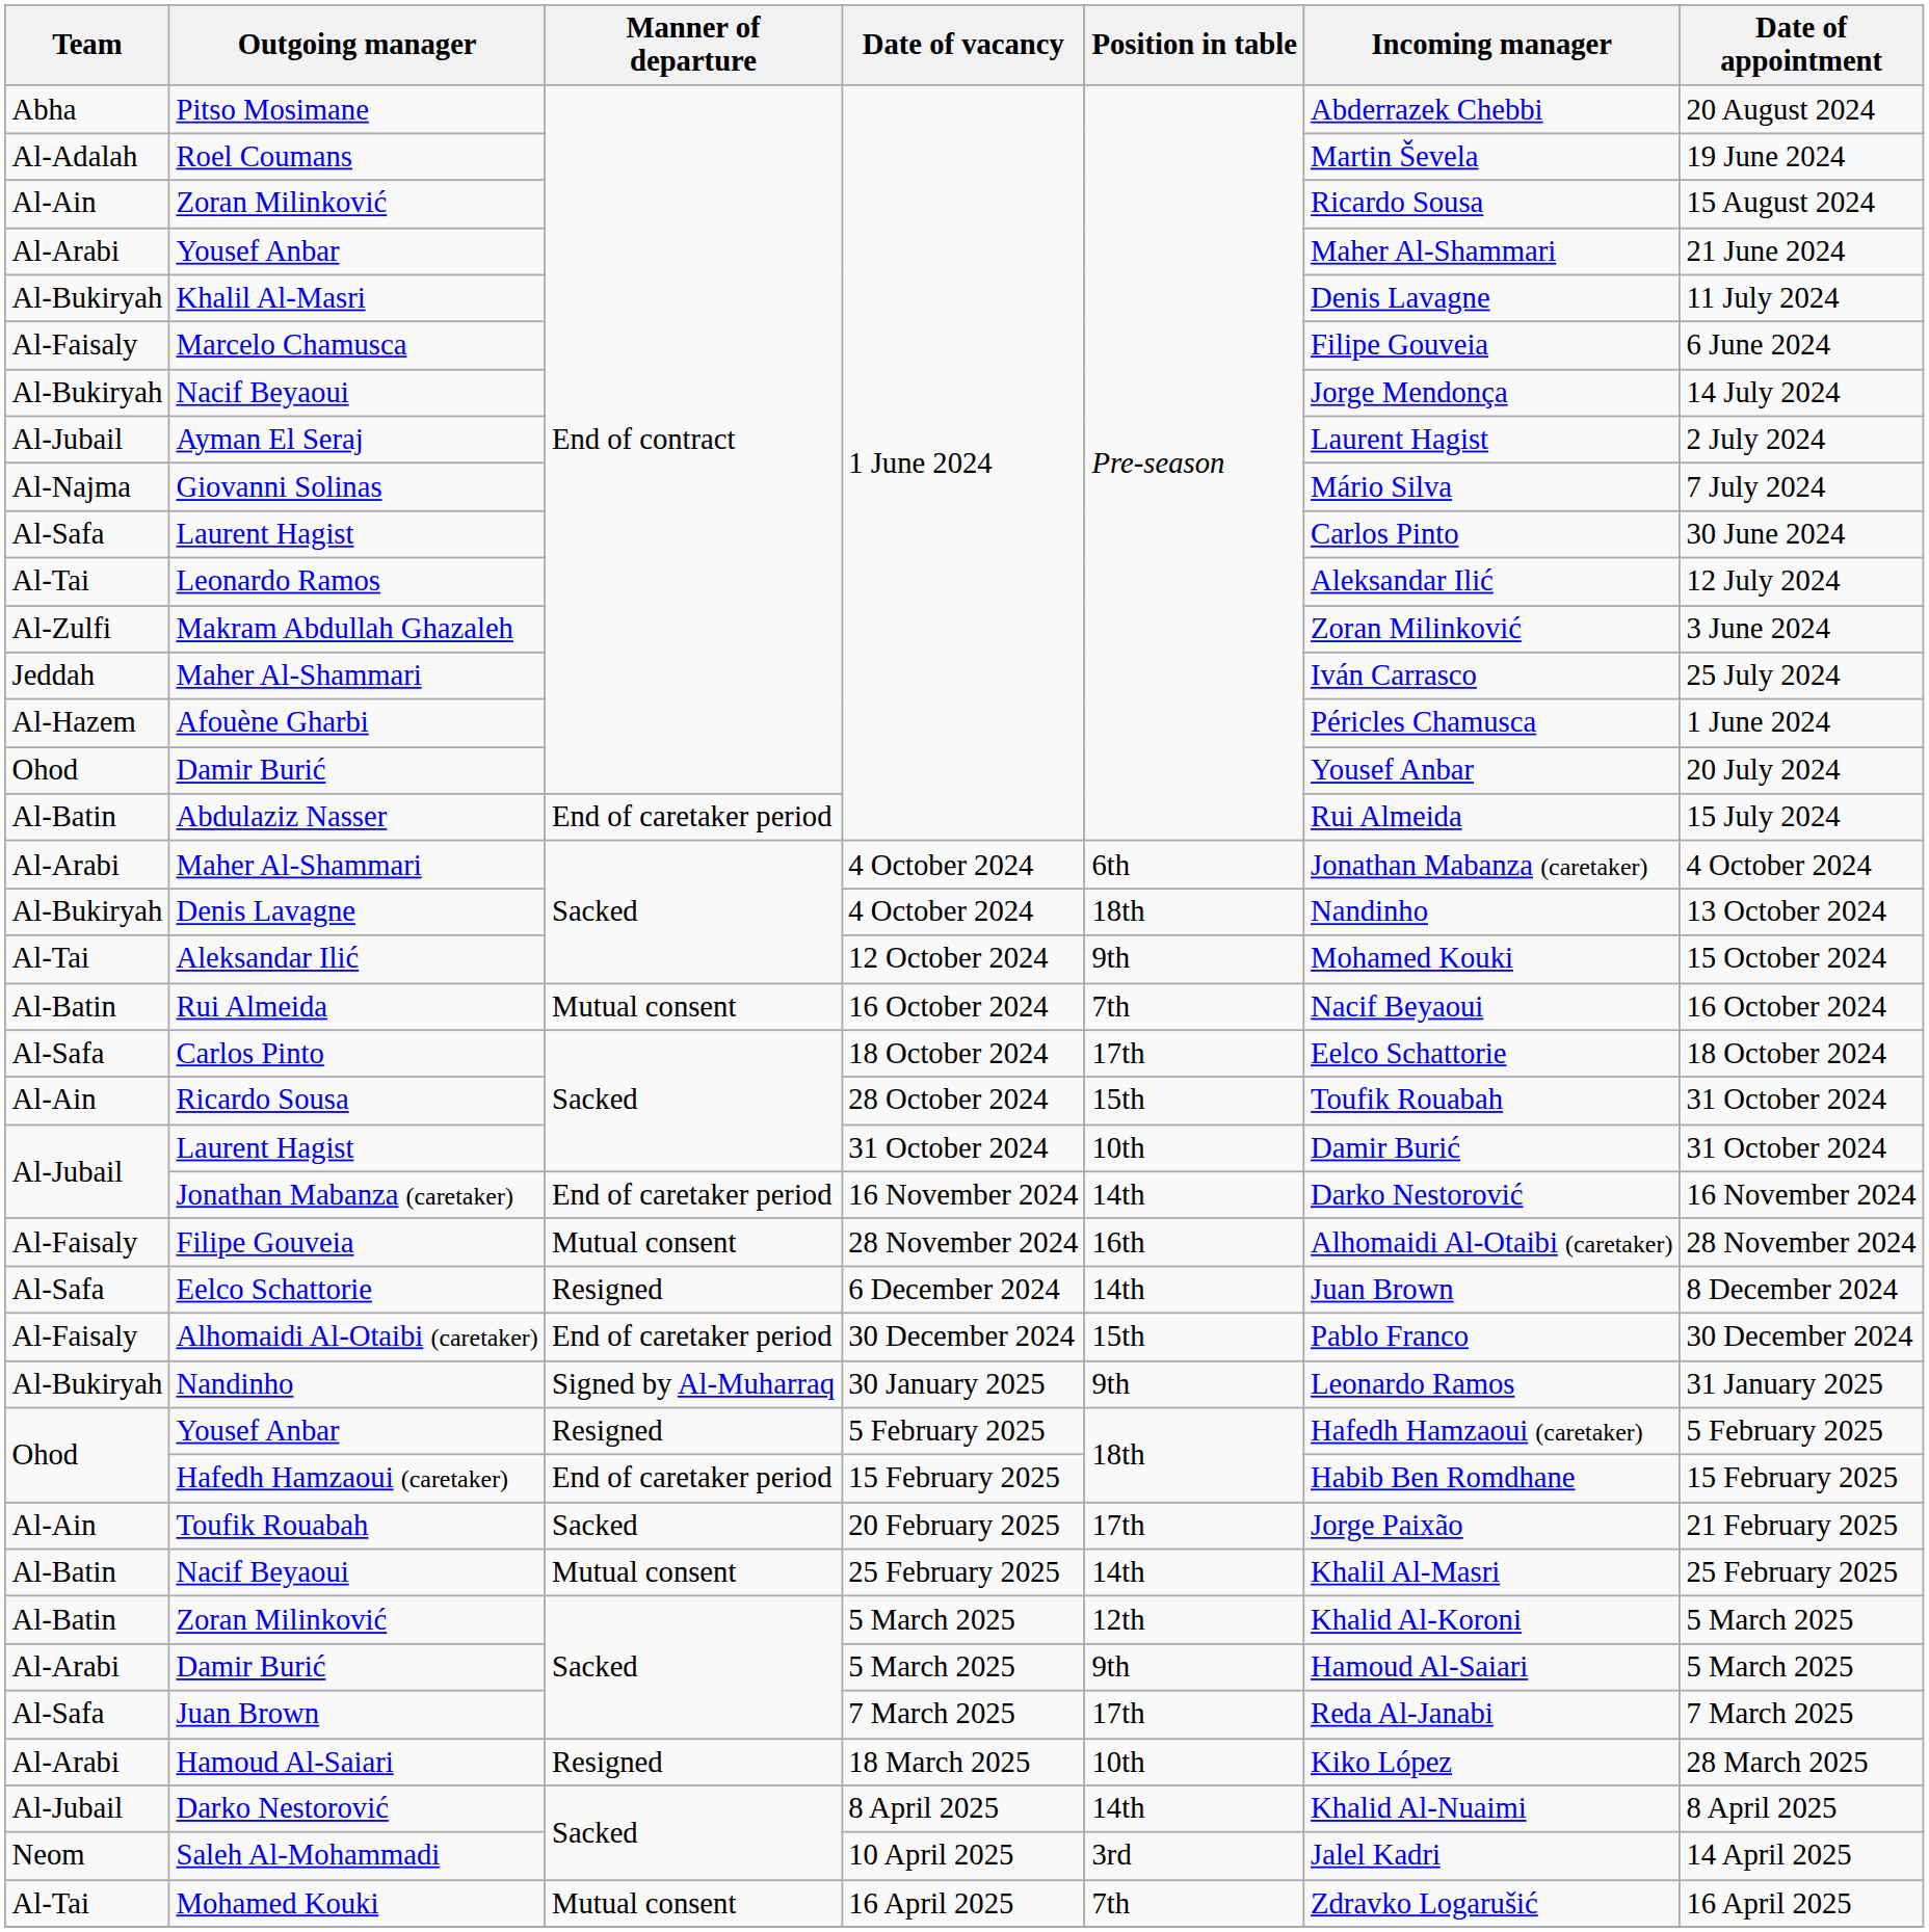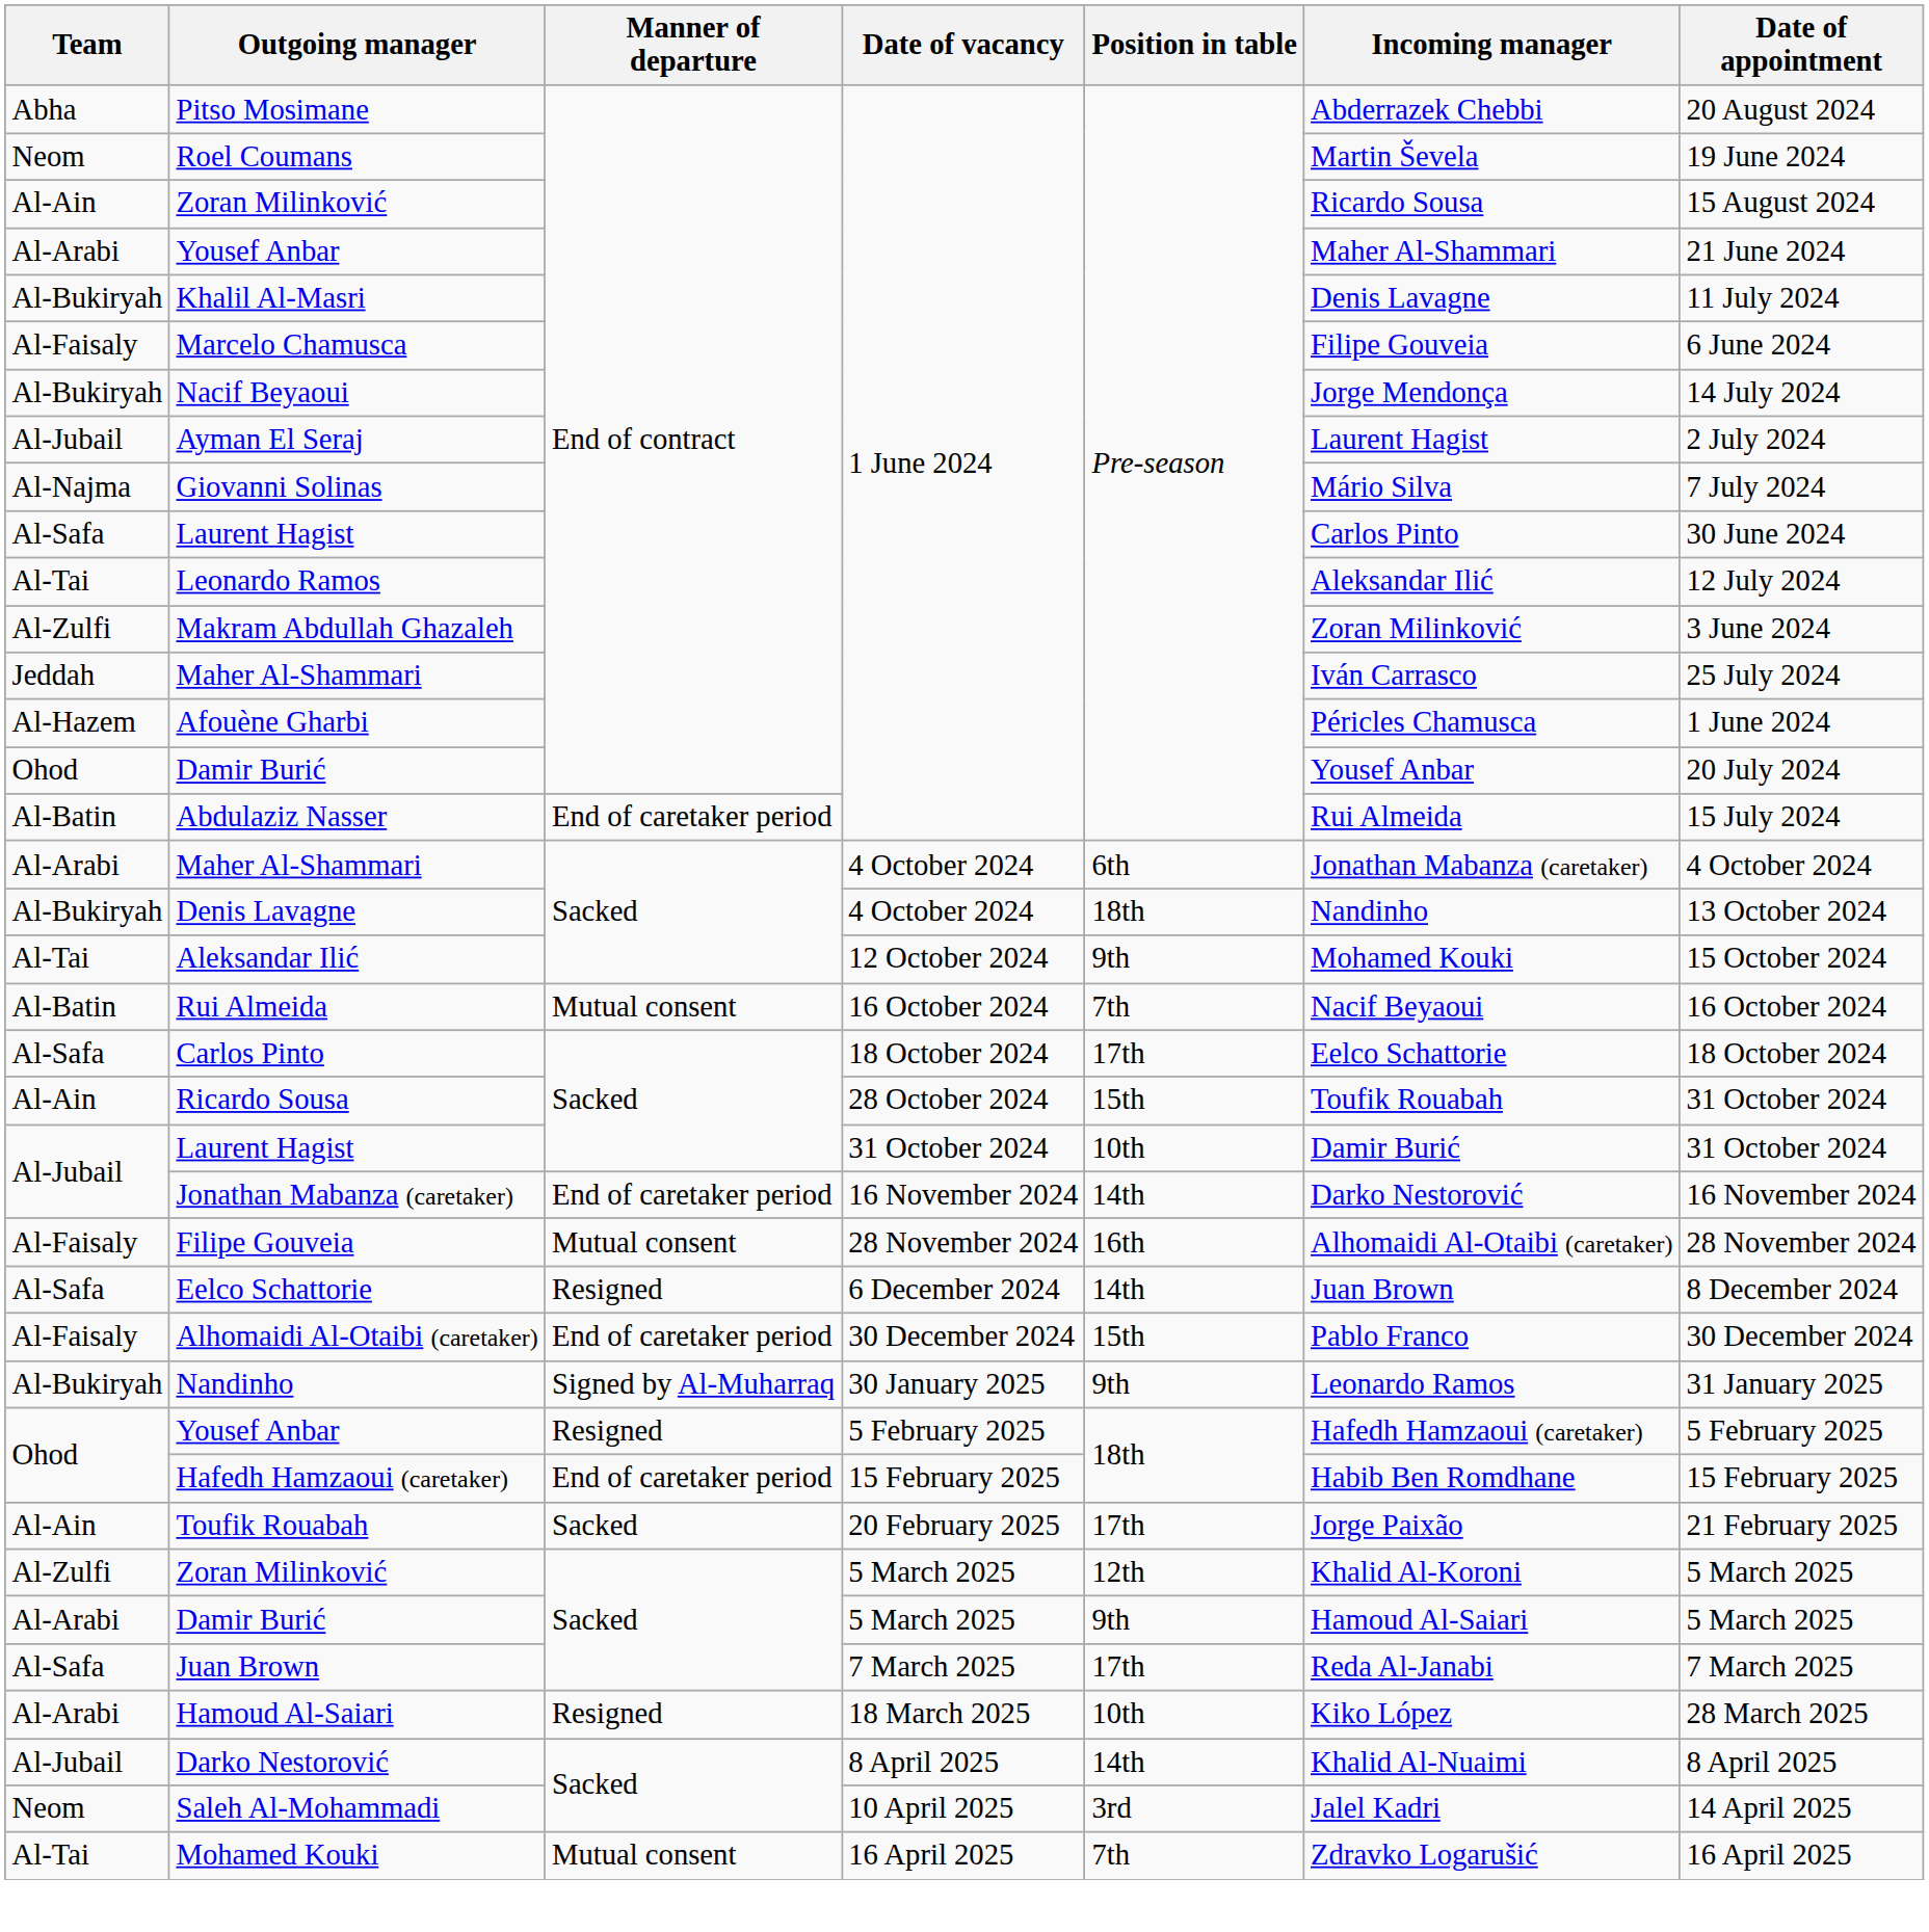 <table class="wikitable sortable">
 <tr>
 <th>Team</th>
 <th>Outgoing manager</th>
 <th>Manner of<br>departure</th>
 <th>Date of vacancy</th>
 <th>Position in table</th>
 <th>Incoming manager</th>
 <th>Date of<br>appointment</th>
 </tr>
 <tr>
 <td>Abha</td>
 <td> <a href='#'>Pitso Mosimane</a></td>
 <td rowspan=15>End of contract</td>
 <td rowspan=16>1 June 2024</td>
 <td rowspan=16><em>Pre-season</em></td>
 <td> <a href='#'>Abderrazek Chebbi</a></td>
 <td>20 August 2024</td>
 </tr>
 <tr>
-<td>Al-Adalah</td>
+<td>Neom</td>
 <td> <a href='#'>Roel Coumans</a></td>
 <td> <a href='#'>Martin Ševela</a></td>
 <td>19 June 2024</td>
 </tr>
 <tr>
 <td>Al-Ain</td>
 <td> <a href='#'>Zoran Milinković</a></td>
 <td> <a href='#'>Ricardo Sousa</a></td>
 <td>15 August 2024</td>
 </tr>
 <tr>
 <td>Al-Arabi</td>
 <td> <a href='#'>Yousef Anbar</a></td>
 <td> <a href='#'>Maher Al-Shammari</a></td>
 <td>21 June 2024</td>
 </tr>
 <tr>
 <td>Al-Bukiryah</td>
 <td> <a href='#'>Khalil Al-Masri</a></td>
 <td> <a href='#'>Denis Lavagne</a></td>
 <td>11 July 2024</td>
 </tr>
 <tr>
 <td>Al-Faisaly</td>
 <td> <a href='#'>Marcelo Chamusca</a></td>
 <td> <a href='#'>Filipe Gouveia</a></td>
 <td>6 June 2024</td>
 </tr>
 <tr>
 <td>Al-Bukiryah</td>
 <td> <a href='#'>Nacif Beyaoui</a></td>
 <td> <a href='#'>Jorge Mendonça</a></td>
 <td>14 July 2024</td>
 </tr>
 <tr>
 <td>Al-Jubail</td>
 <td> <a href='#'>Ayman El Seraj</a></td>
 <td> <a href='#'>Laurent Hagist</a></td>
 <td>2 July 2024</td>
 </tr>
 <tr>
 <td>Al-Najma</td>
 <td> <a href='#'>Giovanni Solinas</a></td>
 <td> <a href='#'>Mário Silva</a></td>
 <td>7 July 2024</td>
 </tr>
 <tr>
 <td>Al-Safa</td>
 <td> <a href='#'>Laurent Hagist</a></td>
 <td> <a href='#'>Carlos Pinto</a></td>
 <td>30 June 2024</td>
 </tr>
 <tr>
 <td>Al-Tai</td>
 <td> <a href='#'>Leonardo Ramos</a></td>
 <td> <a href='#'>Aleksandar Ilić</a></td>
 <td>12 July 2024</td>
 </tr>
 <tr>
 <td>Al-Zulfi</td>
 <td> <a href='#'>Makram Abdullah Ghazaleh</a></td>
 <td> <a href='#'>Zoran Milinković</a></td>
 <td>3 June 2024</td>
 </tr>
 <tr>
 <td>Jeddah</td>
 <td> <a href='#'>Maher Al-Shammari</a></td>
 <td> <a href='#'>Iván Carrasco</a></td>
 <td>25 July 2024</td>
 </tr>
 <tr>
 <td>Al-Hazem</td>
 <td> <a href='#'>Afouène Gharbi</a></td>
 <td> <a href='#'>Péricles Chamusca</a></td>
 <td>1 June 2024</td>
 </tr>
 <tr>
 <td>Ohod</td>
 <td> <a href='#'>Damir Burić</a></td>
 <td> <a href='#'>Yousef Anbar</a></td>
 <td>20 July 2024</td>
 </tr>
 <tr>
 <td>Al-Batin</td>
 <td> <a href='#'>Abdulaziz Nasser</a></td>
 <td rowspan=1>End of caretaker period</td>
 <td> <a href='#'>Rui Almeida</a></td>
 <td>15 July 2024</td>
 </tr>
 <tr>
 <td>Al-Arabi</td>
 <td> <a href='#'>Maher Al-Shammari</a></td>
 <td rowspan=3>Sacked</td>
 <td>4 October 2024</td>
 <td>6th</td>
 <td> <a href='#'>Jonathan Mabanza</a> <small>(caretaker)</small></td>
 <td>4 October 2024</td>
 </tr>
 <tr>
 <td>Al-Bukiryah</td>
 <td> <a href='#'>Denis Lavagne</a></td>
 <td>4 October 2024</td>
 <td>18th</td>
 <td> <a href='#'>Nandinho</a></td>
 <td>13 October 2024</td>
 </tr>
 <tr>
 <td>Al-Tai</td>
 <td> <a href='#'>Aleksandar Ilić</a></td>
 <td>12 October 2024</td>
 <td>9th</td>
 <td> <a href='#'>Mohamed Kouki</a></td>
 <td>15 October 2024</td>
 </tr>
 <tr>
 <td>Al-Batin</td>
 <td> <a href='#'>Rui Almeida</a></td>
 <td>Mutual consent</td>
 <td>16 October 2024</td>
 <td>7th</td>
 <td> <a href='#'>Nacif Beyaoui</a></td>
 <td>16 October 2024</td>
 </tr>
 <tr>
 <td>Al-Safa</td>
 <td> <a href='#'>Carlos Pinto</a></td>
 <td rowspan=3>Sacked</td>
 <td>18 October 2024</td>
 <td>17th</td>
 <td> <a href='#'>Eelco Schattorie</a></td>
 <td>18 October 2024</td>
 </tr>
 <tr>
 <td>Al-Ain</td>
 <td> <a href='#'>Ricardo Sousa</a></td>
 <td>28 October 2024</td>
 <td>15th</td>
 <td> <a href='#'>Toufik Rouabah</a></td>
 <td>31 October 2024</td>
 </tr>
 <tr>
 <td rowspan=2>Al-Jubail</td>
 <td> <a href='#'>Laurent Hagist</a></td>
 <td>31 October 2024</td>
 <td>10th</td>
 <td> <a href='#'>Damir Burić</a></td>
 <td>31 October 2024</td>
 </tr>
 <tr>
 <td> <a href='#'>Jonathan Mabanza</a> <small>(caretaker)</small></td>
 <td>End of caretaker period</td>
 <td>16 November 2024</td>
 <td>14th</td>
 <td> <a href='#'>Darko Nestorović</a></td>
 <td>16 November 2024</td>
 </tr>
 <tr>
 <td>Al-Faisaly</td>
 <td> <a href='#'>Filipe Gouveia</a></td>
 <td>Mutual consent</td>
 <td>28 November 2024</td>
 <td>16th</td>
 <td> <a href='#'>Alhomaidi Al-Otaibi</a> <small>(caretaker)</small></td>
 <td>28 November 2024</td>
 </tr>
 <tr>
 <td>Al-Safa</td>
 <td> <a href='#'>Eelco Schattorie</a></td>
 <td>Resigned</td>
 <td>6 December 2024</td>
 <td>14th</td>
 <td> <a href='#'>Juan Brown</a></td>
 <td>8 December 2024</td>
 </tr>
 <tr>
 <td>Al-Faisaly</td>
 <td> <a href='#'>Alhomaidi Al-Otaibi</a> <small>(caretaker)</small></td>
 <td>End of caretaker period</td>
 <td>30 December 2024</td>
 <td>15th</td>
 <td> <a href='#'>Pablo Franco</a></td>
 <td>30 December 2024</td>
 </tr>
 <tr>
 <td>Al-Bukiryah</td>
 <td> <a href='#'>Nandinho</a></td>
 <td>Signed by <a href='#'>Al-Muharraq</a></td>
 <td>30 January 2025</td>
 <td>9th</td>
 <td> <a href='#'>Leonardo Ramos</a></td>
 <td>31 January 2025</td>
 </tr>
 <tr>
 <td rowspan=2>Ohod</td>
 <td> <a href='#'>Yousef Anbar</a></td>
 <td>Resigned</td>
 <td>5 February 2025</td>
 <td rowspan=2>18th</td>
 <td> <a href='#'>Hafedh Hamzaoui</a> <small>(caretaker)</small></td>
 <td>5 February 2025</td>
 </tr>
 <tr>
 <td> <a href='#'>Hafedh Hamzaoui</a> <small>(caretaker)</small></td>
 <td>End of caretaker period</td>
 <td>15 February 2025</td>
 <td> <a href='#'>Habib Ben Romdhane</a></td>
 <td>15 February 2025</td>
 </tr>
 <tr>
 <td>Al-Ain</td>
 <td> <a href='#'>Toufik Rouabah</a></td>
 <td>Sacked</td>
 <td>20 February 2025</td>
 <td>17th</td>
 <td> <a href='#'>Jorge Paixão</a></td>
 <td>21 February 2025</td>
 </tr>
 <tr>
-<td>Al-Batin</td>
-<td> <a href='#'>Nacif Beyaoui</a></td>
-<td>Mutual consent</td>
-<td>25 February 2025</td>
-<td>14th</td>
-<td> <a href='#'>Khalil Al-Masri</a></td>
-<td>25 February 2025</td>
-</tr>
-<tr>
-<td>Al-Batin</td>
+<td>Al-Zulfi</td>
 <td> <a href='#'>Zoran Milinković</a></td>
 <td rowspan=3>Sacked</td>
 <td>5 March 2025</td>
 <td>12th</td>
 <td> <a href='#'>Khalid Al-Koroni</a></td>
 <td>5 March 2025</td>
 </tr>
 <tr>
 <td>Al-Arabi</td>
 <td> <a href='#'>Damir Burić</a></td>
 <td>5 March 2025</td>
 <td>9th</td>
 <td> <a href='#'>Hamoud Al-Saiari</a></td>
 <td>5 March 2025</td>
 </tr>
 <tr>
 <td>Al-Safa</td>
 <td> <a href='#'>Juan Brown</a></td>
 <td>7 March 2025</td>
 <td>17th</td>
 <td> <a href='#'>Reda Al-Janabi</a></td>
 <td>7 March 2025</td>
 </tr>
 <tr>
 <td>Al-Arabi</td>
 <td> <a href='#'>Hamoud Al-Saiari</a></td>
 <td>Resigned</td>
 <td>18 March 2025</td>
 <td>10th</td>
 <td> <a href='#'>Kiko López</a></td>
 <td>28 March 2025</td>
 </tr>
 <tr>
 <td>Al-Jubail</td>
 <td> <a href='#'>Darko Nestorović</a></td>
 <td rowspan=2>Sacked</td>
 <td>8 April 2025</td>
 <td>14th</td>
 <td> <a href='#'>Khalid Al-Nuaimi</a></td>
 <td>8 April 2025</td>
 </tr>
 <tr>
 <td>Neom</td>
 <td> <a href='#'>Saleh Al-Mohammadi</a></td>
 <td>10 April 2025</td>
 <td>3rd</td>
 <td> <a href='#'>Jalel Kadri</a></td>
 <td>14 April 2025</td>
 </tr>
 <tr>
 <td>Al-Tai</td>
 <td> <a href='#'>Mohamed Kouki</a></td>
 <td>Mutual consent</td>
 <td>16 April 2025</td>
 <td>7th</td>
 <td> <a href='#'>Zdravko Logarušić</a></td>
 <td>16 April 2025</td>
 </tr>
 <tr>
 </tr>
 </table>
